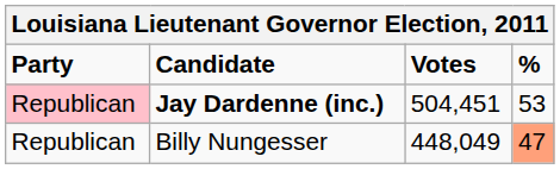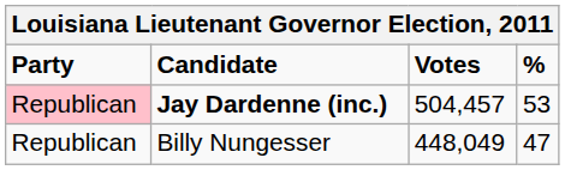 <table class="wikitable">
 <tr>
 <th colspan="4">Louisiana Lieutenant Governor Election, 2011</th>
 </tr>
 <tr>
 <td><strong>Party</strong></td>
 <td><strong>Candidate</strong></td>
 <td><strong>Votes</strong></td>
 <td><strong>%</strong></td>
 </tr>
 <tr>
 <td style="background: pink;">Republican</td>
 <td><strong>Jay Dardenne (inc.)</strong></td>
-<td>504,451</td>
+<td>504,457</td>
 <td>53</td>
 </tr>
 <tr>
 <td>Republican</td>
 <td>Billy Nungesser</td>
 <td>448,049</td>
-<td style="background: lightsalmon;">47</td>
+<td>47</td>
 </tr>
 </table>
